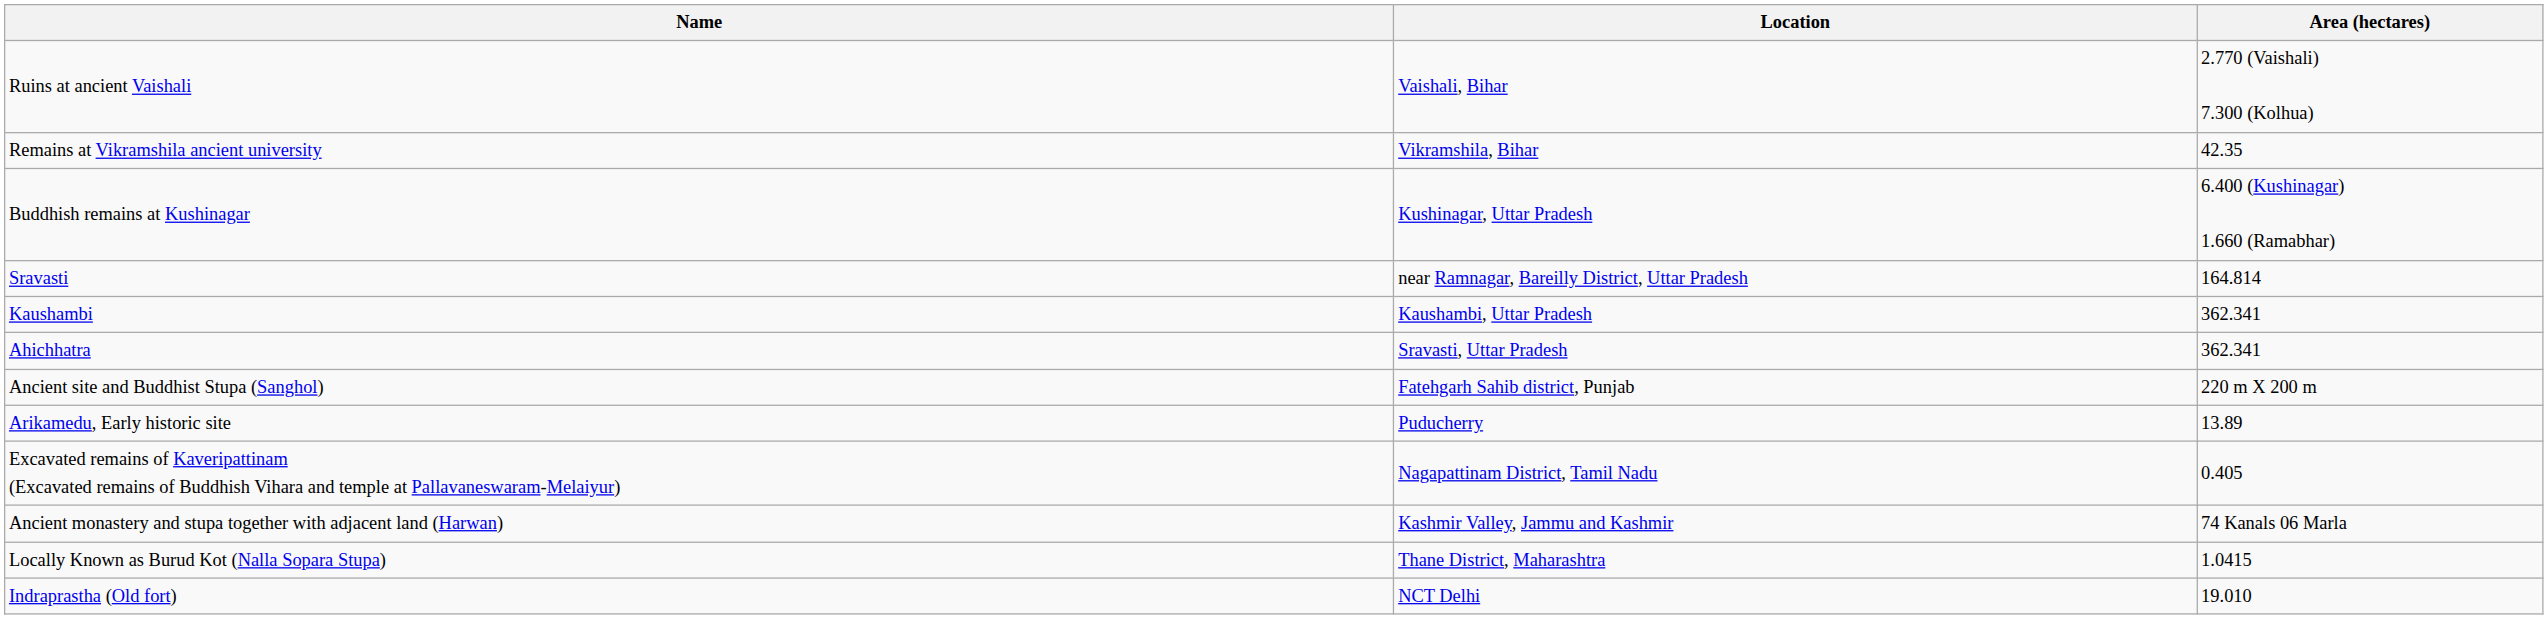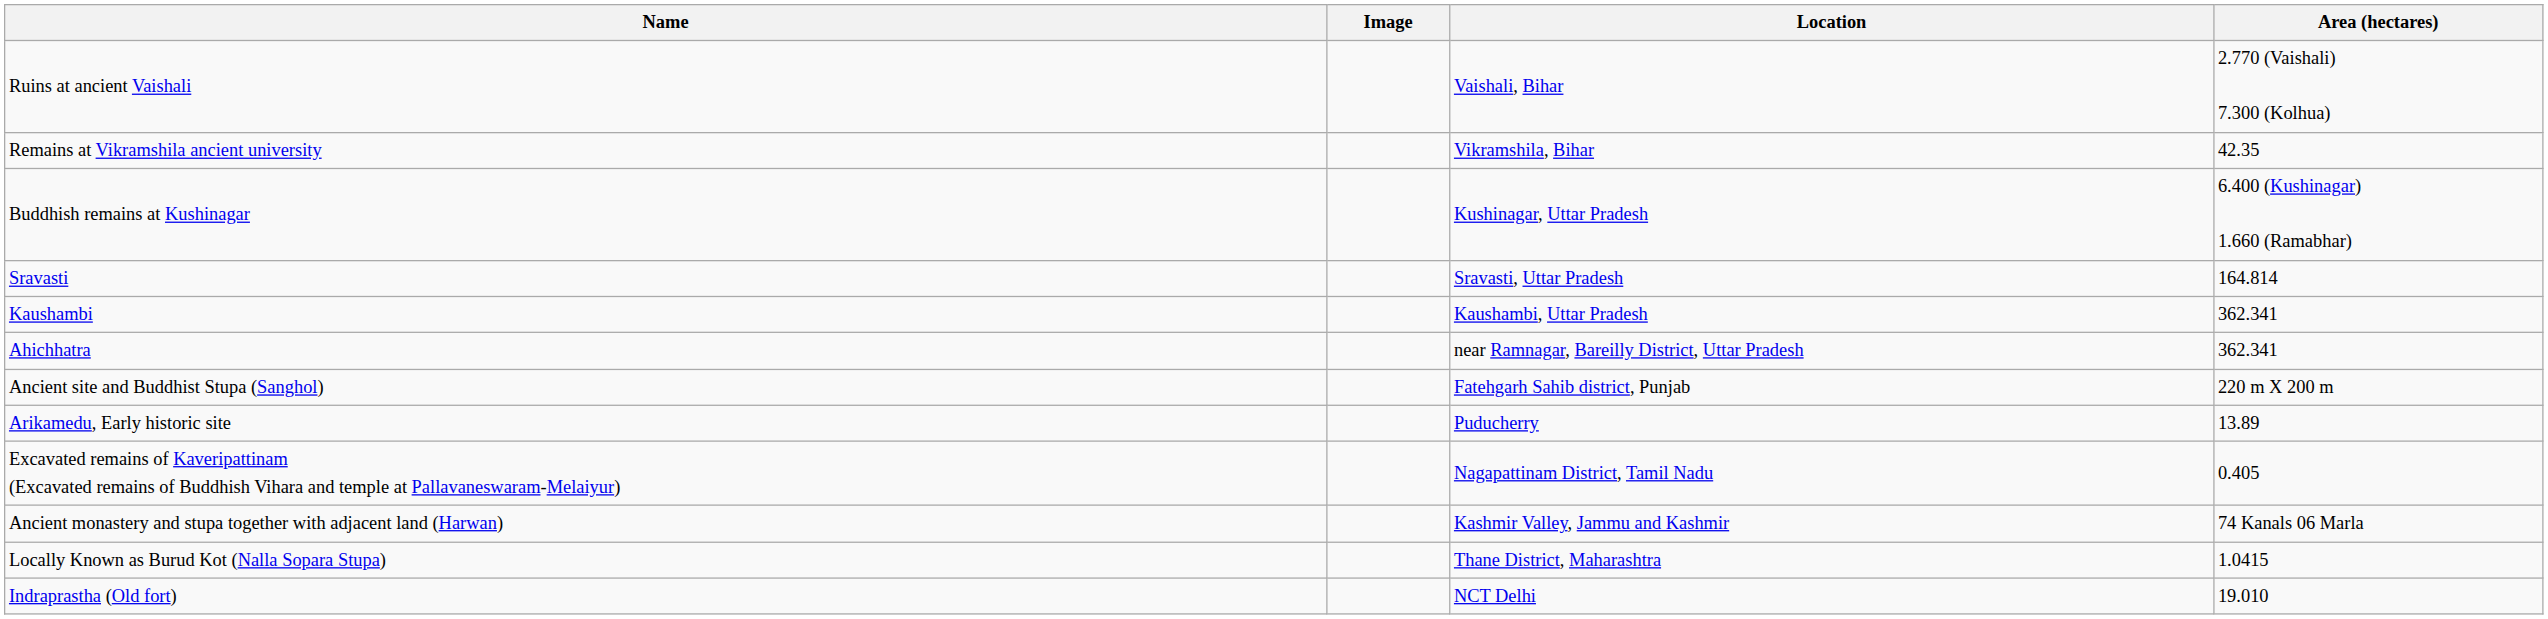 <table class="wikitable sortable" style="font-size:90%;width:100%;border:0px;text-align:left;line-height:150%;">
 <tr>
 <th>Name</th>
+<th>Image</th>
 <th>Location</th>
 <th>Area (hectares)</th>
 </tr>
 <tr>
 <td>Ruins at ancient <a href='#'>Vaishali</a></td>
+<td> </td>
 <td><a href='#'>Vaishali</a>, <a href='#'>Bihar</a></td>
 <td>2.770 (Vaishali)<br><br>7.300 (Kolhua)</td>
 </tr>
 <tr>
 <td>Remains at <a href='#'>Vikramshila ancient university</a></td>
+<td> </td>
 <td><a href='#'>Vikramshila</a>, <a href='#'>Bihar</a></td>
 <td>42.35</td>
 </tr>
 <tr>
 <td>Buddhish remains at <a href='#'>Kushinagar</a></td>
+<td> </td>
 <td><a href='#'>Kushinagar</a>, <a href='#'>Uttar Pradesh</a></td>
 <td>6.400 (<a href='#'>Kushinagar</a>)<br><br>1.660 (Ramabhar)</td>
 </tr>
 <tr>
 <td><a href='#'>Sravasti</a></td>
-<td>near <a href='#'>Ramnagar</a>, <a href='#'>Bareilly District</a>, <a href='#'>Uttar Pradesh</a></td>
+<td> </td>
+<td><a href='#'>Sravasti</a>, <a href='#'>Uttar Pradesh</a></td>
 <td>164.814</td>
 </tr>
 <tr>
 <td><a href='#'>Kaushambi</a></td>
+<td></td>
 <td><a href='#'>Kaushambi</a>, <a href='#'>Uttar Pradesh</a></td>
 <td>362.341</td>
 </tr>
 <tr>
 <td><a href='#'>Ahichhatra</a></td>
-<td><a href='#'>Sravasti</a>, <a href='#'>Uttar Pradesh</a></td>
+<td></td>
+<td>near <a href='#'>Ramnagar</a>, <a href='#'>Bareilly District</a>, <a href='#'>Uttar Pradesh</a></td>
 <td>362.341</td>
 </tr>
 <tr>
 <td>Ancient site and Buddhist Stupa (<a href='#'>Sanghol</a>)</td>
+<td> </td>
 <td><a href='#'>Fatehgarh Sahib district</a>, Punjab</td>
 <td>220 m X 200 m</td>
 </tr>
 <tr>
 <td><a href='#'>Arikamedu</a>, Early historic site</td>
+<td> </td>
 <td><a href='#'>Puducherry</a></td>
 <td>13.89</td>
 </tr>
 <tr>
 <td>Excavated remains of <a href='#'>Kaveripattinam</a><br>(Excavated remains of Buddhish Vihara and temple at <a href='#'>Pallavaneswaram</a>-<a href='#'>Melaiyur</a>)</td>
+<td></td>
 <td><a href='#'>Nagapattinam District</a>, <a href='#'>Tamil Nadu</a></td>
 <td>0.405</td>
 </tr>
 <tr>
 <td>Ancient monastery and stupa together with adjacent land (<a href='#'>Harwan</a>)</td>
+<td></td>
 <td><a href='#'>Kashmir Valley</a>, <a href='#'>Jammu and Kashmir</a></td>
 <td>74 Kanals 06 Marla</td>
 </tr>
 <tr>
 <td>Locally Known as Burud Kot (<a href='#'>Nalla Sopara Stupa</a>)</td>
+<td></td>
 <td><a href='#'>Thane District</a>, <a href='#'>Maharashtra</a></td>
 <td>1.0415</td>
 </tr>
 <tr>
 <td><a href='#'>Indraprastha</a> (<a href='#'>Old fort</a>)</td>
+<td></td>
 <td><a href='#'>NCT Delhi</a></td>
 <td>19.010</td>
 </tr>
 </table>
